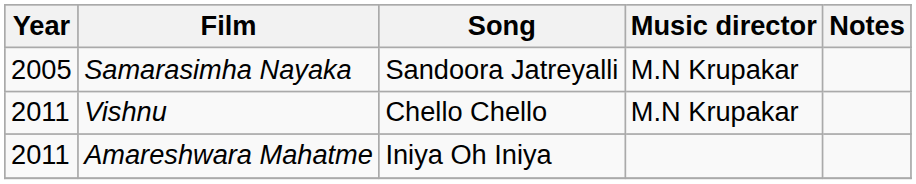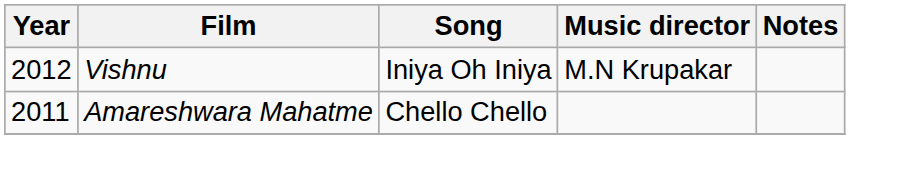 <table class="wikitable">
 <tr>
 <th>Year</th>
 <th>Film</th>
 <th>Song</th>
 <th>Music director</th>
 <th>Notes</th>
 </tr>
 <tr>
-<td>2005</td>
-<td><em>Samarasimha Nayaka</em></td>
-<td>Sandoora Jatreyalli</td>
-<td>M.N Krupakar</td>
-<td></td>
-</tr>
-<tr>
-<td>2011</td>
+<td>2012</td>
 <td><em>Vishnu</em></td>
-<td>Chello Chello</td>
+<td>Iniya Oh Iniya</td>
 <td>M.N Krupakar</td>
 <td></td>
 </tr>
 <tr>
 <td>2011</td>
 <td><em>Amareshwara Mahatme</em></td>
-<td>Iniya Oh Iniya</td>
+<td>Chello Chello</td>
 <td></td>
 <td></td>
 </tr>
 <tr>
 </tr>
 </table>
